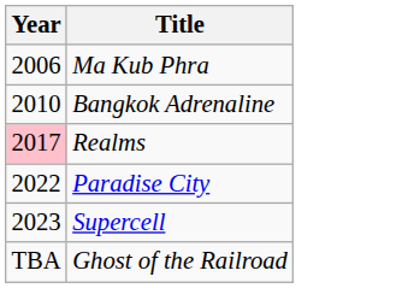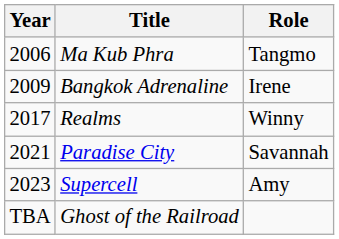 <table class="wikitable">
 <tr>
 <th>Year</th>
 <th>Title</th>
+<th>Role</th>
 </tr>
 <tr>
 <td>2006</td>
 <td><em>Ma Kub Phra</em></td>
+<td>Tangmo</td>
 </tr>
 <tr>
-<td>2010</td>
+<td>2009</td>
 <td><em>Bangkok Adrenaline</em></td>
+<td>Irene</td>
 </tr>
 <tr>
-<td style="background: pink;">2017</td>
+<td>2017</td>
 <td><em>Realms</em></td>
+<td>Winny</td>
 </tr>
 <tr>
-<td>2022</td>
+<td>2021</td>
 <td><em><a href='#'>Paradise City</a></em></td>
+<td>Savannah</td>
 </tr>
 <tr>
 <td>2023</td>
 <td><em><a href='#'>Supercell</a></em></td>
+<td>Amy</td>
 </tr>
 <tr>
 <td>TBA</td>
 <td><em>Ghost of the Railroad</em></td>
+<td></td>
 </tr>
 </table>
